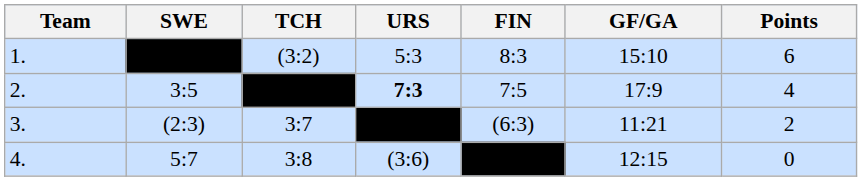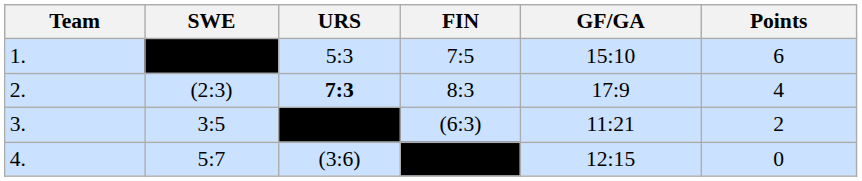 <table class="wikitable" bgcolor="#EFEFFF" width="50%">
 <tr bgcolor="#BCD2EE">
 <th>Team</th>
 <th>SWE</th>
-<th>TCH</th>
 <th>URS</th>
 <th>FIN</th>
 <th>GF/GA</th>
 <th>Points</th>
 </tr>
 <tr bgcolor="#CAE1FF" align="center">
 <td align="left">1. </td>
 <td style="background:#000000;"></td>
-<td>(3:2)</td>
 <td>5:3</td>
-<td>8:3</td>
+<td>7:5</td>
 <td>15:10</td>
 <td>6</td>
 </tr>
 <tr bgcolor="#CAE1FF" align="center">
 <td align="left">2. </td>
-<td>3:5</td>
-<td style="background:#000000;"></td>
+<td>(2:3)</td>
 <td><strong>7:3</strong></td>
-<td>7:5</td>
+<td>8:3</td>
 <td>17:9</td>
 <td>4</td>
 </tr>
 <tr bgcolor="#CAE1FF" align="center">
 <td align="left">3. </td>
-<td>(2:3)</td>
-<td>3:7</td>
+<td>3:5</td>
 <td style="background:#000000;"></td>
 <td>(6:3)</td>
 <td>11:21</td>
 <td>2</td>
 </tr>
 <tr bgcolor="#CAE1FF" align="center">
 <td align="left">4. </td>
 <td>5:7</td>
-<td>3:8</td>
 <td>(3:6)</td>
 <td style="background:#000000;"></td>
 <td>12:15</td>
 <td>0</td>
 </tr>
 </table>
